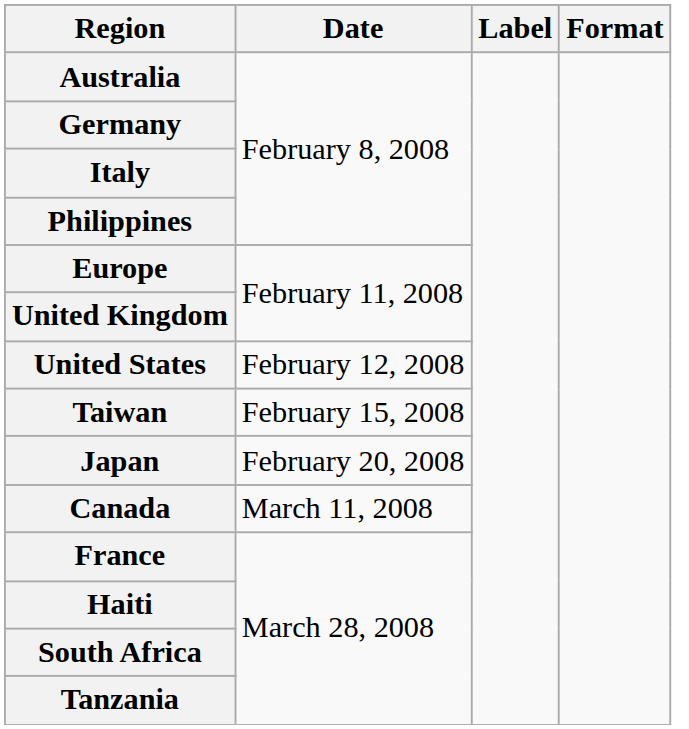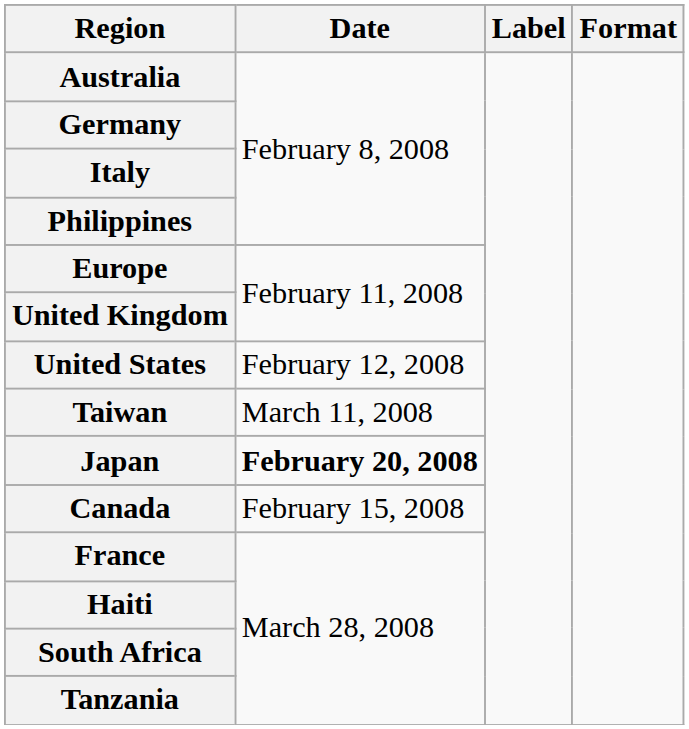 <table class="wikitable plainrowheaders">
 <tr>
 <th scope="col">Region</th>
 <th scope="col">Date</th>
 <th scope="col">Label</th>
 <th scope="col">Format</th>
 </tr>
 <tr>
 <th scope="row">Australia</th>
 <td rowspan="4">February 8, 2008</td>
 <td rowspan="14"></td>
 <td rowspan="14"></td>
 </tr>
 <tr>
 <th scope="row">Germany</th>
 </tr>
 <tr>
 <th scope="row">Italy</th>
 </tr>
 <tr>
 <th scope="row">Philippines</th>
 </tr>
 <tr>
 <th scope="row">Europe</th>
 <td rowspan="2">February 11, 2008</td>
 </tr>
 <tr>
 <th scope="row">United Kingdom</th>
 </tr>
 <tr>
 <th scope="row">United States</th>
 <td>February 12, 2008</td>
 </tr>
 <tr>
 <th scope="row">Taiwan</th>
-<td>February 15, 2008</td>
+<td>March 11, 2008</td>
 </tr>
 <tr>
 <th scope="row">Japan</th>
-<td>February 20, 2008</td>
+<td><strong>February 20, 2008</strong></td>
 </tr>
 <tr>
 <th scope="row">Canada</th>
-<td>March 11, 2008</td>
+<td>February 15, 2008</td>
 </tr>
 <tr>
 <th scope="row">France</th>
 <td rowspan="4">March 28, 2008</td>
 </tr>
 <tr>
 <th scope="row">Haiti</th>
 </tr>
 <tr>
 <th scope="row">South Africa</th>
 </tr>
 <tr>
 <th scope="row">Tanzania</th>
 </tr>
 </table>
